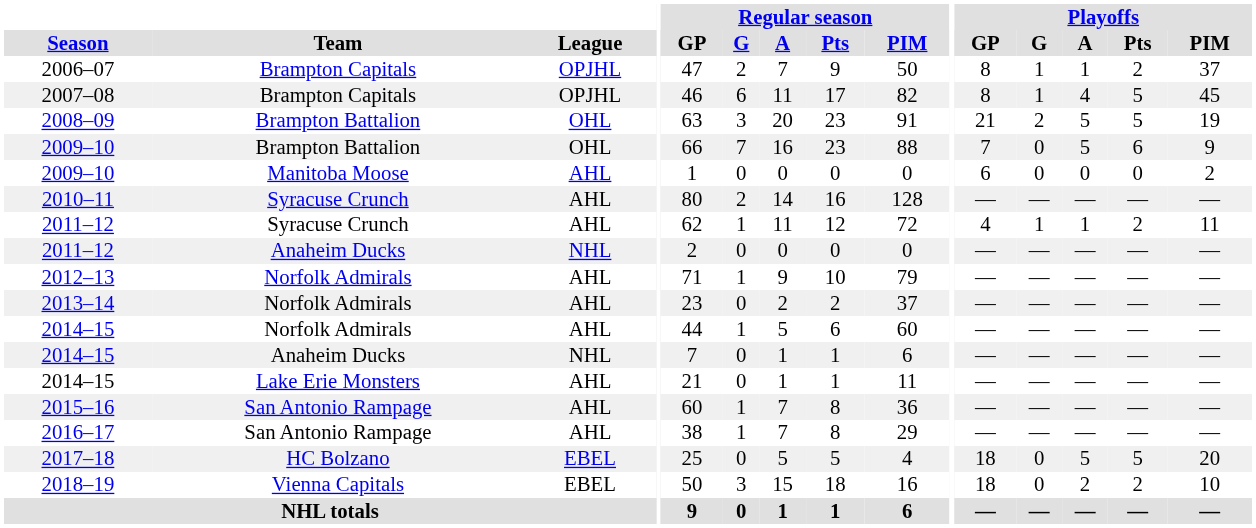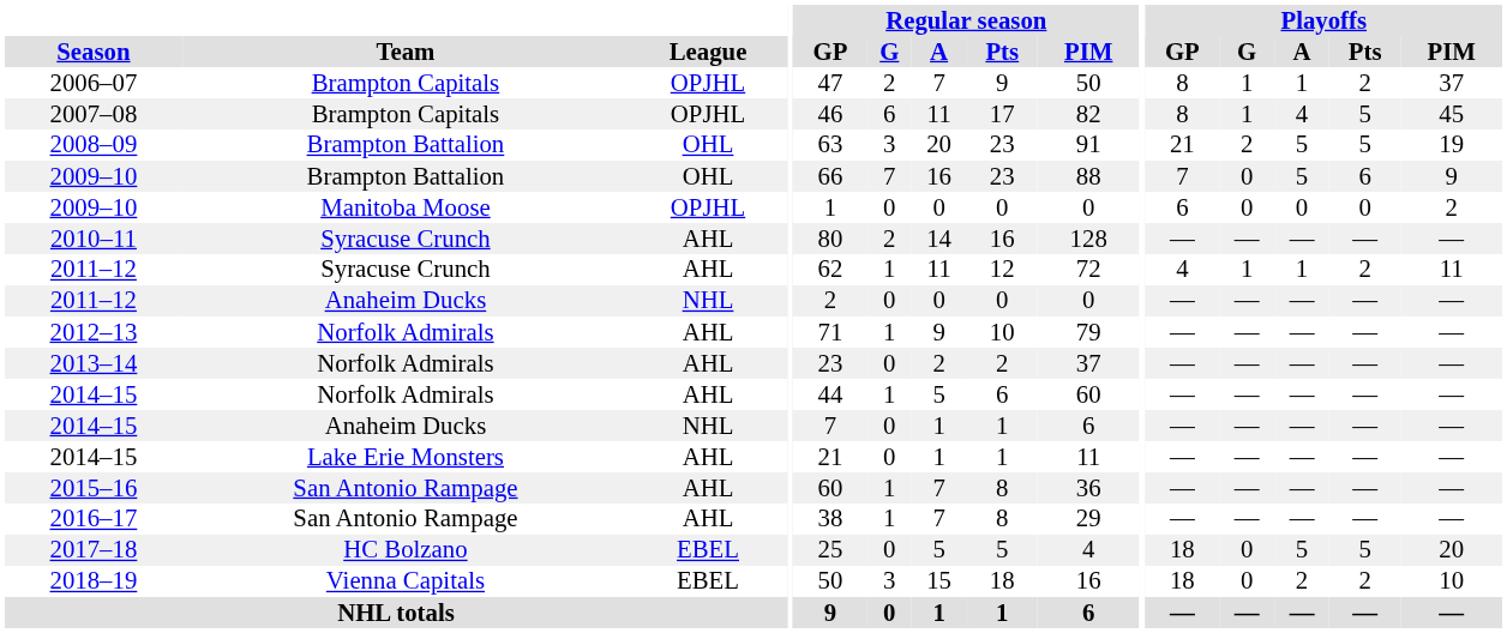 <table border="0" cellpadding="1" cellspacing="0" style="text-align:center; width:60em">
 <tr bgcolor="#e0e0e0">
 <th colspan="3"  bgcolor="#ffffff"></th>
 <th rowspan="99" bgcolor="#ffffff"></th>
 <th colspan="5"><a href='#'>Regular season</a></th>
 <th rowspan="99" bgcolor="#ffffff"></th>
 <th colspan="5"><a href='#'>Playoffs</a></th>
 </tr>
 <tr bgcolor="#e0e0e0">
 <th><a href='#'>Season</a></th>
 <th>Team</th>
 <th>League</th>
 <th>GP</th>
 <th><a href='#'>G</a></th>
 <th><a href='#'>A</a></th>
 <th><a href='#'>Pts</a></th>
 <th><a href='#'>PIM</a></th>
 <th>GP</th>
 <th>G</th>
 <th>A</th>
 <th>Pts</th>
 <th>PIM</th>
 </tr>
 <tr ALIGN="center">
 <td ALIGN="center">2006–07</td>
 <td ALIGN="center"><a href='#'>Brampton Capitals</a></td>
 <td ALIGN="center"><a href='#'>OPJHL</a></td>
 <td ALIGN="center">47</td>
 <td ALIGN="center">2</td>
 <td ALIGN="center">7</td>
 <td ALIGN="center">9</td>
 <td ALIGN="center">50</td>
 <td ALIGN="center">8</td>
 <td ALIGN="center">1</td>
 <td ALIGN="center">1</td>
 <td ALIGN="center">2</td>
 <td ALIGN="center">37</td>
 </tr>
 <tr ALIGN="center" bgcolor="#f0f0f0">
 <td ALIGN="center">2007–08</td>
 <td ALIGN="center">Brampton Capitals</td>
 <td ALIGN="center">OPJHL</td>
 <td ALIGN="center">46</td>
 <td ALIGN="center">6</td>
 <td ALIGN="center">11</td>
 <td ALIGN="center">17</td>
 <td ALIGN="center">82</td>
 <td ALIGN="center">8</td>
 <td ALIGN="center">1</td>
 <td ALIGN="center">4</td>
 <td ALIGN="center">5</td>
 <td ALIGN="center">45</td>
 </tr>
 <tr ALIGN="center">
 <td ALIGN="center"><a href='#'>2008–09</a></td>
 <td ALIGN="center"><a href='#'>Brampton Battalion</a></td>
 <td ALIGN="center"><a href='#'>OHL</a></td>
 <td ALIGN="center">63</td>
 <td ALIGN="center">3</td>
 <td ALIGN="center">20</td>
 <td ALIGN="center">23</td>
 <td ALIGN="center">91</td>
 <td ALIGN="center">21</td>
 <td ALIGN="center">2</td>
 <td ALIGN="center">5</td>
 <td ALIGN="center">5</td>
 <td ALIGN="center">19</td>
 </tr>
 <tr ALIGN="center" bgcolor="#f0f0f0">
 <td ALIGN="center"><a href='#'>2009–10</a></td>
 <td ALIGN="center">Brampton Battalion</td>
 <td ALIGN="center">OHL</td>
 <td ALIGN="center">66</td>
 <td ALIGN="center">7</td>
 <td ALIGN="center">16</td>
 <td ALIGN="center">23</td>
 <td ALIGN="center">88</td>
 <td ALIGN="center">7</td>
 <td ALIGN="center">0</td>
 <td ALIGN="center">5</td>
 <td ALIGN="center">6</td>
 <td ALIGN="center">9</td>
 </tr>
 <tr ALIGN="center">
 <td ALIGN="center"><a href='#'>2009–10</a></td>
 <td ALIGN="center"><a href='#'>Manitoba Moose</a></td>
-<td ALIGN="center"><a href='#'>AHL</a></td>
+<td ALIGN="center"><a href='#'>OPJHL</a></td>
 <td ALIGN="center">1</td>
 <td ALIGN="center">0</td>
 <td ALIGN="center">0</td>
 <td ALIGN="center">0</td>
 <td ALIGN="center">0</td>
 <td ALIGN="center">6</td>
 <td ALIGN="center">0</td>
 <td ALIGN="center">0</td>
 <td ALIGN="center">0</td>
 <td ALIGN="center">2</td>
 </tr>
 <tr ALIGN="center" bgcolor="#f0f0f0">
 <td ALIGN="center"><a href='#'>2010–11</a></td>
 <td ALIGN="center"><a href='#'>Syracuse Crunch</a></td>
 <td ALIGN="center">AHL</td>
 <td ALIGN="center">80</td>
 <td ALIGN="center">2</td>
 <td ALIGN="center">14</td>
 <td ALIGN="center">16</td>
 <td ALIGN="center">128</td>
 <td ALIGN="center">—</td>
 <td ALIGN="center">—</td>
 <td ALIGN="center">—</td>
 <td ALIGN="center">—</td>
 <td ALIGN="center">—</td>
 </tr>
 <tr ALIGN="center">
 <td ALIGN="center"><a href='#'>2011–12</a></td>
 <td ALIGN="center">Syracuse Crunch</td>
 <td ALIGN="center">AHL</td>
 <td ALIGN="center">62</td>
 <td ALIGN="center">1</td>
 <td ALIGN="center">11</td>
 <td ALIGN="center">12</td>
 <td ALIGN="center">72</td>
 <td ALIGN="center">4</td>
 <td ALIGN="center">1</td>
 <td ALIGN="center">1</td>
 <td ALIGN="center">2</td>
 <td ALIGN="center">11</td>
 </tr>
 <tr ALIGN="center" bgcolor="#f0f0f0">
 <td ALIGN="center"><a href='#'>2011–12</a></td>
 <td ALIGN="center"><a href='#'>Anaheim Ducks</a></td>
 <td ALIGN="center"><a href='#'>NHL</a></td>
 <td ALIGN="center">2</td>
 <td ALIGN="center">0</td>
 <td ALIGN="center">0</td>
 <td ALIGN="center">0</td>
 <td ALIGN="center">0</td>
 <td ALIGN="center">—</td>
 <td ALIGN="center">—</td>
 <td ALIGN="center">—</td>
 <td ALIGN="center">—</td>
 <td ALIGN="center">—</td>
 </tr>
 <tr ALIGN="center">
 <td ALIGN="center"><a href='#'>2012–13</a></td>
 <td ALIGN="center"><a href='#'>Norfolk Admirals</a></td>
 <td ALIGN="center">AHL</td>
 <td ALIGN="center">71</td>
 <td ALIGN="center">1</td>
 <td ALIGN="center">9</td>
 <td ALIGN="center">10</td>
 <td ALIGN="center">79</td>
 <td ALIGN="center">—</td>
 <td ALIGN="center">—</td>
 <td ALIGN="center">—</td>
 <td ALIGN="center">—</td>
 <td ALIGN="center">—</td>
 </tr>
 <tr ALIGN="center" bgcolor="#f0f0f0">
 <td ALIGN="center"><a href='#'>2013–14</a></td>
 <td ALIGN="center">Norfolk Admirals</td>
 <td ALIGN="center">AHL</td>
 <td ALIGN="center">23</td>
 <td ALIGN="center">0</td>
 <td ALIGN="center">2</td>
 <td ALIGN="center">2</td>
 <td ALIGN="center">37</td>
 <td ALIGN="center">—</td>
 <td ALIGN="center">—</td>
 <td ALIGN="center">—</td>
 <td ALIGN="center">—</td>
 <td ALIGN="center">—</td>
 </tr>
 <tr ALIGN="center">
 <td ALIGN="center"><a href='#'>2014–15</a></td>
 <td ALIGN="center">Norfolk Admirals</td>
 <td ALIGN="center">AHL</td>
 <td ALIGN="center">44</td>
 <td ALIGN="center">1</td>
 <td ALIGN="center">5</td>
 <td ALIGN="center">6</td>
 <td ALIGN="center">60</td>
 <td ALIGN="center">—</td>
 <td ALIGN="center">—</td>
 <td ALIGN="center">—</td>
 <td ALIGN="center">—</td>
 <td ALIGN="center">—</td>
 </tr>
 <tr ALIGN="center" bgcolor="#f0f0f0">
 <td ALIGN="center"><a href='#'>2014–15</a></td>
 <td ALIGN="center">Anaheim Ducks</td>
 <td ALIGN="center">NHL</td>
 <td ALIGN="center">7</td>
 <td ALIGN="center">0</td>
 <td ALIGN="center">1</td>
 <td ALIGN="center">1</td>
 <td ALIGN="center">6</td>
 <td ALIGN="center">—</td>
 <td ALIGN="center">—</td>
 <td ALIGN="center">—</td>
 <td ALIGN="center">—</td>
 <td ALIGN="center">—</td>
 </tr>
 <tr ALIGN="center">
 <td ALIGN="center">2014–15</td>
 <td ALIGN="center"><a href='#'>Lake Erie Monsters</a></td>
 <td ALIGN="center">AHL</td>
 <td ALIGN="center">21</td>
 <td ALIGN="center">0</td>
 <td ALIGN="center">1</td>
 <td ALIGN="center">1</td>
 <td ALIGN="center">11</td>
 <td ALIGN="center">—</td>
 <td ALIGN="center">—</td>
 <td ALIGN="center">—</td>
 <td ALIGN="center">—</td>
 <td ALIGN="center">—</td>
 </tr>
 <tr ALIGN="center" bgcolor="#f0f0f0">
 <td ALIGN="center"><a href='#'>2015–16</a></td>
 <td ALIGN="center"><a href='#'>San Antonio Rampage</a></td>
 <td ALIGN="center">AHL</td>
 <td ALIGN="center">60</td>
 <td ALIGN="center">1</td>
 <td ALIGN="center">7</td>
 <td ALIGN="center">8</td>
 <td ALIGN="center">36</td>
 <td ALIGN="center">—</td>
 <td ALIGN="center">—</td>
 <td ALIGN="center">—</td>
 <td ALIGN="center">—</td>
 <td ALIGN="center">—</td>
 </tr>
 <tr ALIGN="center">
 <td ALIGN="center"><a href='#'>2016–17</a></td>
 <td ALIGN="center">San Antonio Rampage</td>
 <td ALIGN="center">AHL</td>
 <td ALIGN="center">38</td>
 <td ALIGN="center">1</td>
 <td ALIGN="center">7</td>
 <td ALIGN="center">8</td>
 <td ALIGN="center">29</td>
 <td ALIGN="center">—</td>
 <td ALIGN="center">—</td>
 <td ALIGN="center">—</td>
 <td ALIGN="center">—</td>
 <td ALIGN="center">—</td>
 </tr>
 <tr ALIGN="center" bgcolor="#f0f0f0">
 <td ALIGN="center"><a href='#'>2017–18</a></td>
 <td ALIGN="center"><a href='#'>HC Bolzano</a></td>
 <td ALIGN="center"><a href='#'>EBEL</a></td>
 <td ALIGN="center">25</td>
 <td ALIGN="center">0</td>
 <td ALIGN="center">5</td>
 <td ALIGN="center">5</td>
 <td ALIGN="center">4</td>
 <td ALIGN="center">18</td>
 <td ALIGN="center">0</td>
 <td ALIGN="center">5</td>
 <td ALIGN="center">5</td>
 <td ALIGN="center">20</td>
 </tr>
 <tr ALIGN="center">
 <td ALIGN="center"><a href='#'>2018–19</a></td>
 <td ALIGN="center"><a href='#'>Vienna Capitals</a></td>
 <td ALIGN="center">EBEL</td>
 <td ALIGN="center">50</td>
 <td ALIGN="center">3</td>
 <td ALIGN="center">15</td>
 <td ALIGN="center">18</td>
 <td ALIGN="center">16</td>
 <td ALIGN="center">18</td>
 <td ALIGN="center">0</td>
 <td ALIGN="center">2</td>
 <td ALIGN="center">2</td>
 <td ALIGN="center">10</td>
 </tr>
 <tr ALIGN="center" bgcolor="#e0e0e0">
 <th colspan="3">NHL totals</th>
 <th ALIGN="center">9</th>
 <th ALIGN="center">0</th>
 <th ALIGN="center">1</th>
 <th ALIGN="center">1</th>
 <th ALIGN="center">6</th>
 <th ALIGN="center">—</th>
 <th ALIGN="center">—</th>
 <th ALIGN="center">—</th>
 <th ALIGN="center">—</th>
 <th ALIGN="center">—</th>
 </tr>
 </table>
